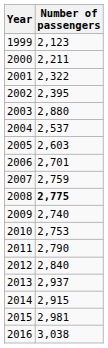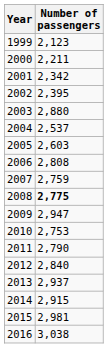 <table class="wikitable">
 <tr>
 <th>Year</th>
 <th>Number of<br>passengers</th>
 </tr>
 <tr>
 <td>1999</td>
 <td>2,123</td>
 </tr>
 <tr>
 <td>2000</td>
 <td>2,211</td>
 </tr>
 <tr>
 <td>2001</td>
-<td>2,322</td>
+<td>2,342</td>
 </tr>
 <tr>
 <td>2002</td>
 <td>2,395</td>
 </tr>
 <tr>
 <td>2003</td>
 <td>2,880</td>
 </tr>
 <tr>
 <td>2004</td>
 <td>2,537</td>
 </tr>
 <tr>
 <td>2005</td>
 <td>2,603</td>
 </tr>
 <tr>
 <td>2006</td>
-<td>2,701</td>
+<td>2,808</td>
 </tr>
 <tr>
 <td>2007</td>
 <td>2,759</td>
 </tr>
 <tr>
 <td>2008</td>
 <td><strong>2,775</strong></td>
 </tr>
 <tr>
 <td>2009</td>
-<td>2,740</td>
+<td>2,947</td>
 </tr>
 <tr>
 <td>2010</td>
 <td>2,753</td>
 </tr>
 <tr>
 <td>2011</td>
 <td>2,790</td>
 </tr>
 <tr>
 <td>2012</td>
 <td>2,840</td>
 </tr>
 <tr>
 <td>2013</td>
 <td>2,937</td>
 </tr>
 <tr>
 <td>2014</td>
 <td>2,915</td>
 </tr>
 <tr>
 <td>2015</td>
 <td>2,981</td>
 </tr>
 <tr>
 <td>2016</td>
 <td>3,038</td>
 </tr>
 </table>
